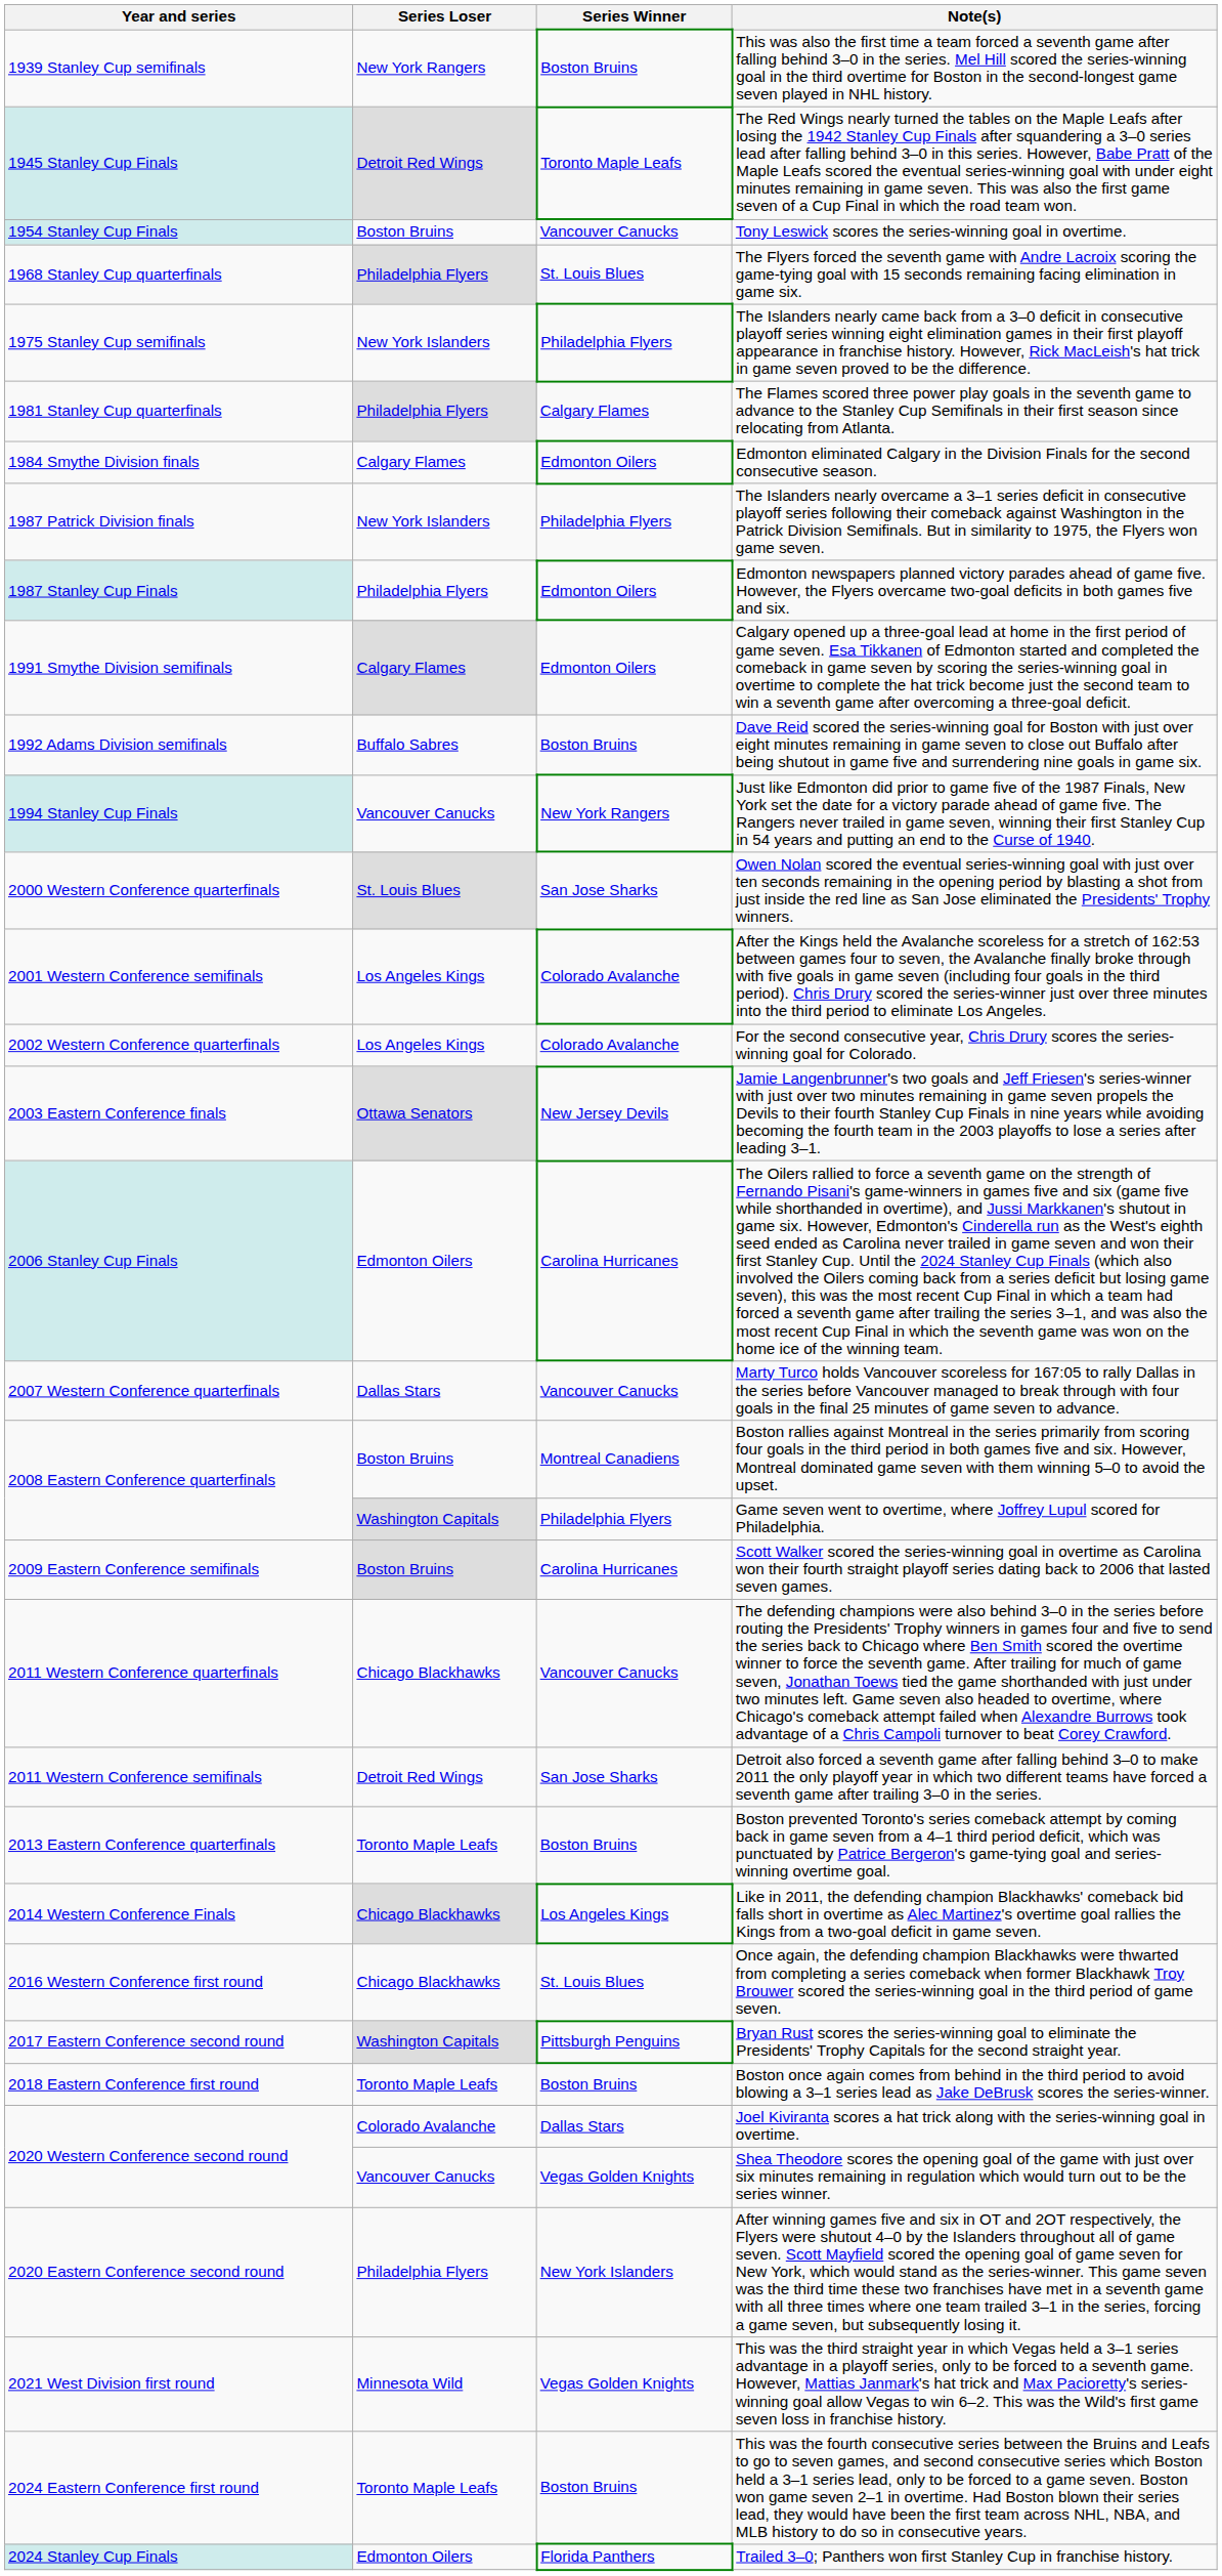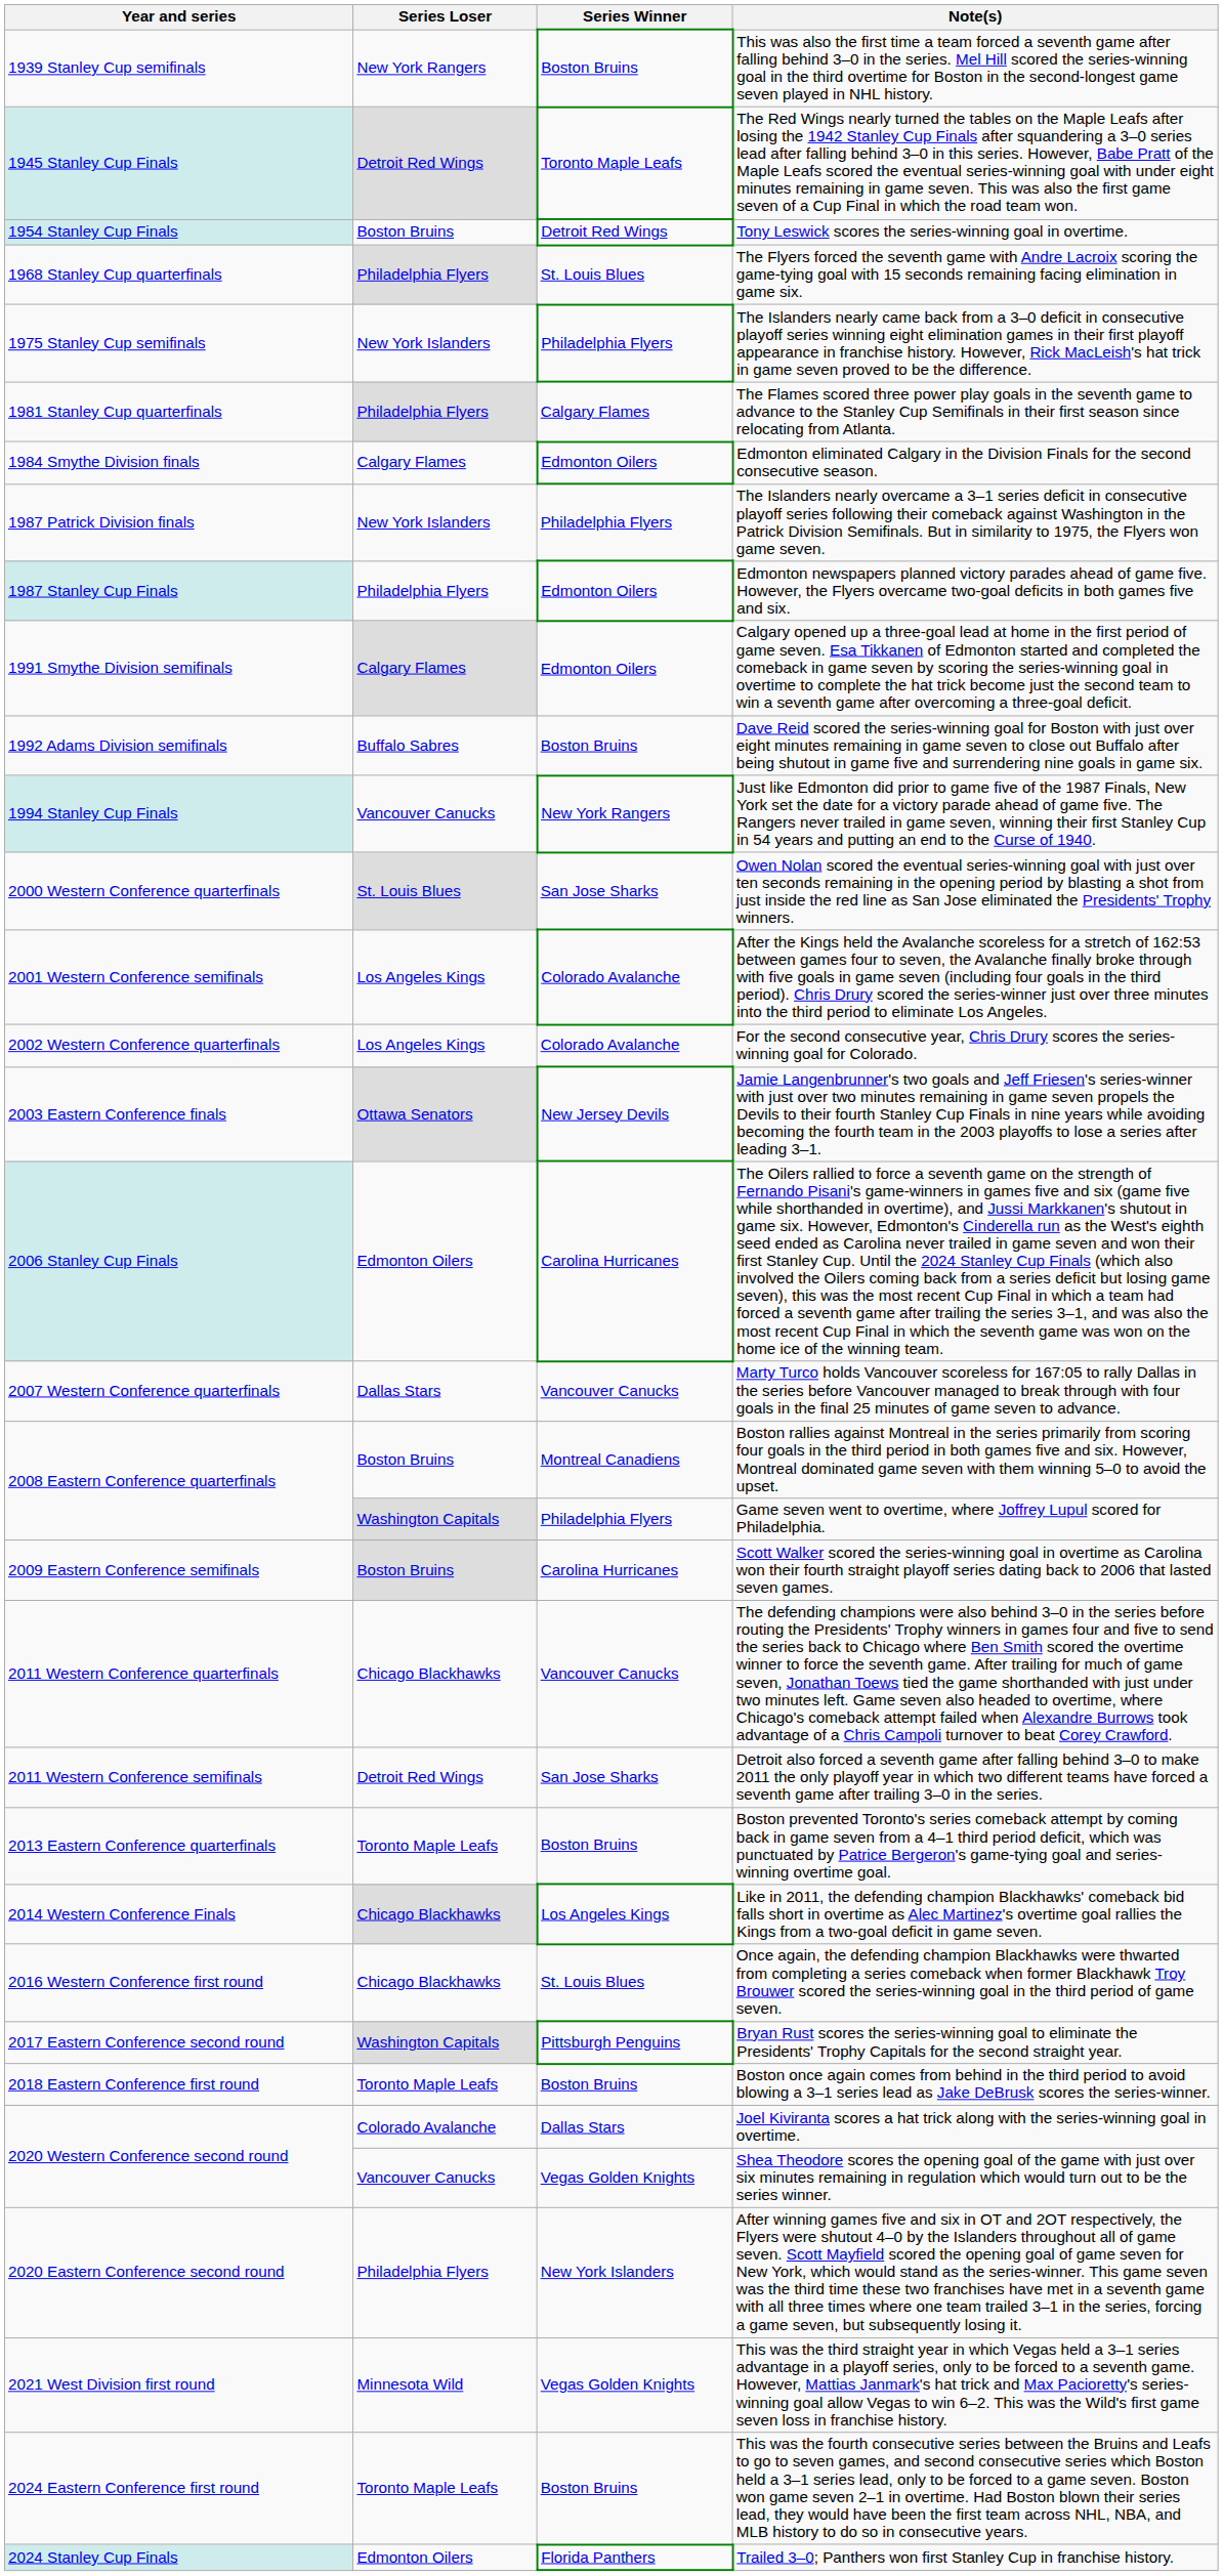 <table class="wikitable">
 <tr>
 <th>Year and series</th>
 <th>Series Loser</th>
 <th>Series Winner</th>
 <th width="40%">Note(s)</th>
 </tr>
 <tr>
 <td><a href='#'>1939 Stanley Cup semifinals</a></td>
 <td><a href='#'>New York Rangers</a></td>
 <td style="border-bottom:2px solid green; border-top:2px solid green; border-left:2px solid green; border-right:2px solid green"><a href='#'>Boston Bruins</a></td>
 <td>This was also the first time a team forced a seventh game after falling behind 3–0 in the series. <a href='#'>Mel Hill</a> scored the series-winning goal in the third overtime for Boston in the second-longest game seven played in NHL history.</td>
 </tr>
 <tr>
 <td style="background-color:#cfecec"><a href='#'>1945 Stanley Cup Finals</a></td>
 <td bgcolor="#dddddd"><a href='#'>Detroit Red Wings</a></td>
 <td style="border-bottom:2px solid green; border-top:2px solid green; border-left:2px solid green; border-right:2px solid green"><a href='#'>Toronto Maple Leafs</a></td>
 <td>The Red Wings nearly turned the tables on the Maple Leafs after losing the <a href='#'>1942 Stanley Cup Finals</a> after squandering a 3–0 series lead after falling behind 3–0 in this series. However, <a href='#'>Babe Pratt</a> of the Maple Leafs scored the eventual series-winning goal with under eight minutes remaining in game seven. This was also the first game seven of a Cup Final in which the road team won.</td>
 </tr>
 <tr>
 <td style="background-color:#cfecec"><a href='#'>1954 Stanley Cup Finals</a></td>
 <td><a href='#'>Boston Bruins</a></td>
-<td><a href='#'>Vancouver Canucks</a></td>
+<td style="border-bottom:2px solid green; border-top:2px solid green; border-left:2px solid green; border-right:2px solid green"><a href='#'>Detroit Red Wings</a></td>
 <td><a href='#'>Tony Leswick</a> scores the series-winning goal in overtime.</td>
 </tr>
 <tr>
 <td><a href='#'>1968 Stanley Cup quarterfinals</a></td>
 <td bgcolor="#dddddd"><a href='#'>Philadelphia Flyers</a></td>
 <td><a href='#'>St. Louis Blues</a></td>
 <td>The Flyers forced the seventh game with <a href='#'>Andre Lacroix</a> scoring the game-tying goal with 15 seconds remaining facing elimination in game six.</td>
 </tr>
 <tr>
 <td><a href='#'>1975 Stanley Cup semifinals</a></td>
 <td><a href='#'>New York Islanders</a></td>
 <td style="border-bottom:2px solid green; border-top:2px solid green; border-left:2px solid green; border-right:2px solid green"><a href='#'>Philadelphia Flyers</a></td>
 <td>The Islanders nearly came back from a 3–0 deficit in consecutive playoff series winning eight elimination games in their first playoff appearance in franchise history. However, <a href='#'>Rick MacLeish</a>'s hat trick in game seven proved to be the difference.</td>
 </tr>
 <tr>
 <td><a href='#'>1981 Stanley Cup quarterfinals</a></td>
 <td bgcolor="#dddddd"><a href='#'>Philadelphia Flyers</a></td>
 <td><a href='#'>Calgary Flames</a></td>
 <td>The Flames scored three power play goals in the seventh game to advance to the Stanley Cup Semifinals in their first season since relocating from Atlanta.</td>
 </tr>
 <tr>
 <td><a href='#'>1984 Smythe Division finals</a></td>
 <td><a href='#'>Calgary Flames</a></td>
 <td style="border-bottom:2px solid green; border-top:2px solid green; border-left:2px solid green; border-right:2px solid green"><a href='#'>Edmonton Oilers</a></td>
 <td>Edmonton eliminated Calgary in the Division Finals for the second consecutive season.</td>
 </tr>
 <tr>
 <td><a href='#'>1987 Patrick Division finals</a></td>
 <td><a href='#'>New York Islanders</a></td>
 <td><a href='#'>Philadelphia Flyers</a></td>
 <td>The Islanders nearly overcame a 3–1 series deficit in consecutive playoff series following their comeback against Washington in the Patrick Division Semifinals. But in similarity to 1975, the Flyers won game seven.</td>
 </tr>
 <tr>
 <td style="background-color:#cfecec"><a href='#'>1987 Stanley Cup Finals</a></td>
 <td><a href='#'>Philadelphia Flyers</a></td>
 <td style="border-bottom:2px solid green; border-top:2px solid green; border-left:2px solid green; border-right:2px solid green"><a href='#'>Edmonton Oilers</a></td>
 <td>Edmonton newspapers planned victory parades ahead of game five. However, the Flyers overcame two-goal deficits in both games five and six.</td>
 </tr>
 <tr>
 <td><a href='#'>1991 Smythe Division semifinals</a></td>
 <td bgcolor="#dddddd"><a href='#'>Calgary Flames</a></td>
 <td><a href='#'>Edmonton Oilers</a></td>
 <td>Calgary opened up a three-goal lead at home in the first period of game seven. <a href='#'>Esa Tikkanen</a> of Edmonton started and completed the comeback in game seven by scoring the series-winning goal in overtime to complete the hat trick become just the second team to win a seventh game after overcoming a three-goal deficit.</td>
 </tr>
 <tr>
 <td><a href='#'>1992 Adams Division semifinals</a></td>
 <td><a href='#'>Buffalo Sabres</a></td>
 <td><a href='#'>Boston Bruins</a></td>
 <td><a href='#'>Dave Reid</a> scored the series-winning goal for Boston with just over eight minutes remaining in game seven to close out Buffalo after being shutout in game five and surrendering nine goals in game six.</td>
 </tr>
 <tr>
 <td style="background-color:#cfecec"><a href='#'>1994 Stanley Cup Finals</a></td>
 <td><a href='#'>Vancouver Canucks</a></td>
 <td style="border-bottom:2px solid green; border-top:2px solid green; border-left:2px solid green; border-right:2px solid green"><a href='#'>New York Rangers</a></td>
 <td>Just like Edmonton did prior to game five of the 1987 Finals, New York set the date for a victory parade ahead of game five. The Rangers never trailed in game seven, winning their first Stanley Cup in 54 years and putting an end to the <a href='#'>Curse of 1940</a>.</td>
 </tr>
 <tr>
 <td><a href='#'>2000 Western Conference quarterfinals</a></td>
 <td bgcolor="#dddddd"><a href='#'>St. Louis Blues</a></td>
 <td><a href='#'>San Jose Sharks</a></td>
 <td><a href='#'>Owen Nolan</a> scored the eventual series-winning goal with just over ten seconds remaining in the opening period by blasting a shot from just inside the red line as San Jose eliminated the <a href='#'>Presidents' Trophy</a> winners.</td>
 </tr>
 <tr>
 <td><a href='#'>2001 Western Conference semifinals</a></td>
 <td><a href='#'>Los Angeles Kings</a></td>
 <td style="border-bottom:2px solid green; border-top:2px solid green; border-left:2px solid green; border-right:2px solid green"><a href='#'>Colorado Avalanche</a></td>
 <td>After the Kings held the Avalanche scoreless for a stretch of 162:53 between games four to seven, the Avalanche finally broke through with five goals in game seven (including four goals in the third period). <a href='#'>Chris Drury</a> scored the series-winner just over three minutes into the third period to eliminate Los Angeles.</td>
 </tr>
 <tr>
 <td><a href='#'>2002 Western Conference quarterfinals</a></td>
 <td><a href='#'>Los Angeles Kings</a></td>
 <td><a href='#'>Colorado Avalanche</a></td>
 <td>For the second consecutive year, <a href='#'>Chris Drury</a> scores the series-winning goal for Colorado.</td>
 </tr>
 <tr>
 <td><a href='#'>2003 Eastern Conference finals</a></td>
 <td bgcolor="#dddddd"><a href='#'>Ottawa Senators</a></td>
 <td style="border-bottom:2px solid green; border-top:2px solid green; border-left:2px solid green; border-right:2px solid green"><a href='#'>New Jersey Devils</a></td>
 <td><a href='#'>Jamie Langenbrunner</a>'s two goals and <a href='#'>Jeff Friesen</a>'s series-winner with just over two minutes remaining in game seven propels the Devils to their fourth Stanley Cup Finals in nine years while avoiding becoming the fourth team in the 2003 playoffs to lose a series after leading 3–1.</td>
 </tr>
 <tr>
 <td style="background-color:#cfecec"><a href='#'>2006 Stanley Cup Finals</a></td>
 <td><a href='#'>Edmonton Oilers</a></td>
 <td style="border-bottom:2px solid green; border-top:2px solid green; border-left:2px solid green; border-right:2px solid green"><a href='#'>Carolina Hurricanes</a></td>
 <td>The Oilers rallied to force a seventh game on the strength of <a href='#'>Fernando Pisani</a>'s game-winners in games five and six (game five while shorthanded in overtime), and <a href='#'>Jussi Markkanen</a>'s shutout in game six. However, Edmonton's <a href='#'>Cinderella run</a> as the West's eighth seed ended as Carolina never trailed in game seven and won their first Stanley Cup. Until the <a href='#'>2024 Stanley Cup Finals</a> (which also involved the Oilers coming back from a series deficit but losing game seven), this was the most recent Cup Final in which a team had forced a seventh game after trailing the series 3–1, and was also the most recent Cup Final in which the seventh game was won on the home ice of the winning team.</td>
 </tr>
 <tr>
 <td><a href='#'>2007 Western Conference quarterfinals</a></td>
 <td><a href='#'>Dallas Stars</a></td>
 <td><a href='#'>Vancouver Canucks</a></td>
 <td><a href='#'>Marty Turco</a> holds Vancouver scoreless for 167:05 to rally Dallas in the series before Vancouver managed to break through with four goals in the final 25 minutes of game seven to advance.</td>
 </tr>
 <tr>
 <td rowspan="2"><a href='#'>2008 Eastern Conference quarterfinals</a></td>
 <td><a href='#'>Boston Bruins</a></td>
 <td><a href='#'>Montreal Canadiens</a></td>
 <td>Boston rallies against Montreal in the series primarily from scoring four goals in the third period in both games five and six. However, Montreal dominated game seven with them winning 5–0 to avoid the upset.</td>
 </tr>
 <tr>
 <td bgcolor="#dddddd"><a href='#'>Washington Capitals</a></td>
 <td><a href='#'>Philadelphia Flyers</a></td>
 <td>Game seven went to overtime, where <a href='#'>Joffrey Lupul</a> scored for Philadelphia.</td>
 </tr>
 <tr>
 <td><a href='#'>2009 Eastern Conference semifinals</a></td>
 <td bgcolor="#dddddd"><a href='#'>Boston Bruins</a></td>
 <td><a href='#'>Carolina Hurricanes</a></td>
 <td><a href='#'>Scott Walker</a> scored the series-winning goal in overtime as Carolina won their fourth straight playoff series dating back to 2006 that lasted seven games.</td>
 </tr>
 <tr>
 <td><a href='#'>2011 Western Conference quarterfinals</a></td>
 <td><a href='#'>Chicago Blackhawks</a></td>
 <td><a href='#'>Vancouver Canucks</a></td>
 <td>The defending champions were also behind 3–0 in the series before routing the Presidents' Trophy winners in games four and five to send the series back to Chicago where <a href='#'>Ben Smith</a> scored the overtime winner to force the seventh game. After trailing for much of game seven, <a href='#'>Jonathan Toews</a> tied the game shorthanded with just under two minutes left. Game seven also headed to overtime, where Chicago's comeback attempt failed when <a href='#'>Alexandre Burrows</a> took advantage of a <a href='#'>Chris Campoli</a> turnover to beat <a href='#'>Corey Crawford</a>.</td>
 </tr>
 <tr>
 <td><a href='#'>2011 Western Conference semifinals</a></td>
 <td><a href='#'>Detroit Red Wings</a></td>
 <td><a href='#'>San Jose Sharks</a></td>
 <td>Detroit also forced a seventh game after falling behind 3–0 to make 2011 the only playoff year in which two different teams have forced a seventh game after trailing 3–0 in the series.</td>
 </tr>
 <tr>
 <td><a href='#'>2013 Eastern Conference quarterfinals</a></td>
 <td><a href='#'>Toronto Maple Leafs</a></td>
 <td><a href='#'>Boston Bruins</a></td>
 <td>Boston prevented Toronto's series comeback attempt by coming back in game seven from a 4–1 third period deficit, which was punctuated by <a href='#'>Patrice Bergeron</a>'s game-tying goal and series-winning overtime goal.</td>
 </tr>
 <tr>
 <td><a href='#'>2014 Western Conference Finals</a></td>
 <td bgcolor="#dddddd"><a href='#'>Chicago Blackhawks</a></td>
 <td style="border-bottom:2px solid green; border-top:2px solid green; border-left:2px solid green; border-right:2px solid green"><a href='#'>Los Angeles Kings</a></td>
 <td>Like in 2011, the defending champion Blackhawks' comeback bid falls short in overtime as <a href='#'>Alec Martinez</a>'s overtime goal rallies the Kings from a two-goal deficit in game seven.</td>
 </tr>
 <tr>
 <td><a href='#'>2016 Western Conference first round</a></td>
 <td><a href='#'>Chicago Blackhawks</a></td>
 <td><a href='#'>St. Louis Blues</a></td>
 <td>Once again, the defending champion Blackhawks were thwarted from completing a series comeback when former Blackhawk <a href='#'>Troy Brouwer</a> scored the series-winning goal in the third period of game seven.</td>
 </tr>
 <tr>
 <td><a href='#'>2017 Eastern Conference second round</a></td>
 <td bgcolor="#dddddd"><a href='#'>Washington Capitals</a></td>
 <td style="border-bottom:2px solid green; border-top:2px solid green; border-left:2px solid green; border-right:2px solid green"><a href='#'>Pittsburgh Penguins</a></td>
 <td><a href='#'>Bryan Rust</a> scores the series-winning goal to eliminate the Presidents' Trophy Capitals for the second straight year.</td>
 </tr>
 <tr>
 <td><a href='#'>2018 Eastern Conference first round</a></td>
 <td><a href='#'>Toronto Maple Leafs</a></td>
 <td><a href='#'>Boston Bruins</a></td>
 <td>Boston once again comes from behind in the third period to avoid blowing a 3–1 series lead as <a href='#'>Jake DeBrusk</a> scores the series-winner.</td>
 </tr>
 <tr>
 <td rowspan="2"><a href='#'>2020 Western Conference second round</a></td>
 <td><a href='#'>Colorado Avalanche</a></td>
 <td><a href='#'>Dallas Stars</a></td>
 <td><a href='#'>Joel Kiviranta</a> scores a hat trick along with the series-winning goal in overtime.</td>
 </tr>
 <tr>
 <td><a href='#'>Vancouver Canucks</a></td>
 <td><a href='#'>Vegas Golden Knights</a></td>
 <td><a href='#'>Shea Theodore</a> scores the opening goal of the game with just over six minutes remaining in regulation which would turn out to be the series winner.</td>
 </tr>
 <tr>
 <td><a href='#'>2020 Eastern Conference second round</a></td>
 <td><a href='#'>Philadelphia Flyers</a></td>
 <td><a href='#'>New York Islanders</a></td>
 <td>After winning games five and six in OT and 2OT respectively, the Flyers were shutout 4–0 by the Islanders throughout all of game seven. <a href='#'>Scott Mayfield</a> scored the opening goal of game seven for New York, which would stand as the series-winner. This game seven was the third time these two franchises have met in a seventh game with all three times where one team trailed 3–1 in the series, forcing a game seven, but subsequently losing it.</td>
 </tr>
 <tr>
 <td><a href='#'>2021 West Division first round</a></td>
 <td><a href='#'>Minnesota Wild</a></td>
 <td><a href='#'>Vegas Golden Knights</a></td>
 <td>This was the third straight year in which Vegas held a 3–1 series advantage in a playoff series, only to be forced to a seventh game. However, <a href='#'>Mattias Janmark</a>'s hat trick and <a href='#'>Max Pacioretty</a>'s series-winning goal allow Vegas to win 6–2. This was the Wild's first game seven loss in franchise history.</td>
 </tr>
 <tr>
 <td><a href='#'>2024 Eastern Conference first round</a></td>
 <td><a href='#'>Toronto Maple Leafs</a></td>
 <td><a href='#'>Boston Bruins</a></td>
 <td>This was the fourth consecutive series between the Bruins and Leafs to go to seven games, and second consecutive series which Boston held a 3–1 series lead, only to be forced to a game seven. Boston won game seven 2–1 in overtime. Had Boston blown their series lead, they would have been the first team across NHL, NBA, and MLB history to do so in consecutive years.</td>
 </tr>
 <tr>
 <td style="background-color:#cfecec"><a href='#'>2024 Stanley Cup Finals</a></td>
 <td><a href='#'>Edmonton Oilers</a></td>
 <td style="border-bottom:2px solid green; border-top:2px solid green; border-left:2px solid green; border-right:2px solid green"><a href='#'>Florida Panthers</a></td>
 <td><a href='#'>Trailed 3–0</a>; Panthers won first Stanley Cup in franchise history.</td>
 </tr>
 </table>
